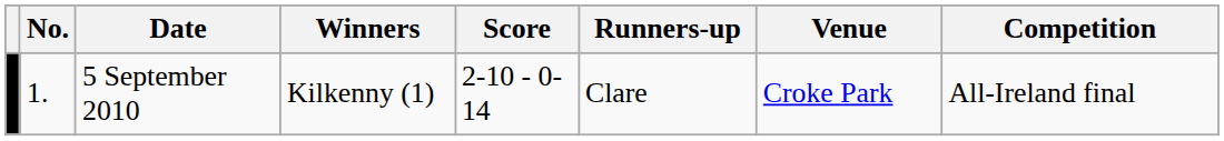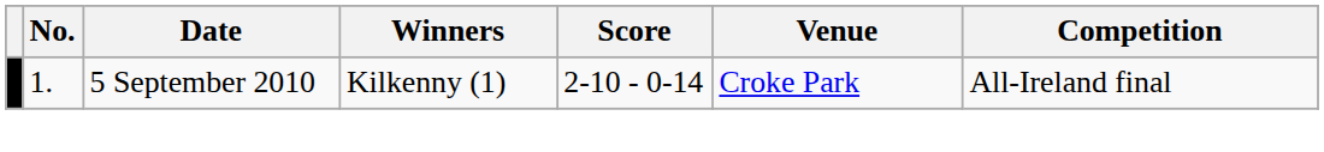 <table class="wikitable" style="font-size:90%">
 <tr>
 <th width=1></th>
 <th width=5>No.</th>
 <th width=120>Date</th>
 <th width=100>Winners</th>
 <th width=70>Score</th>
-<th width=100>Runners-up</th>
 <th width=120>Venue</th>
 <th width=170>Competition</th>
 </tr>
 <tr>
 <td style="background-color:#000000"></td>
 <td>1.</td>
 <td>5 September 2010</td>
 <td>Kilkenny (1)</td>
 <td>2-10 - 0-14</td>
-<td>Clare</td>
 <td><a href='#'>Croke Park</a></td>
 <td>All-Ireland final</td>
 </tr>
 </table>
